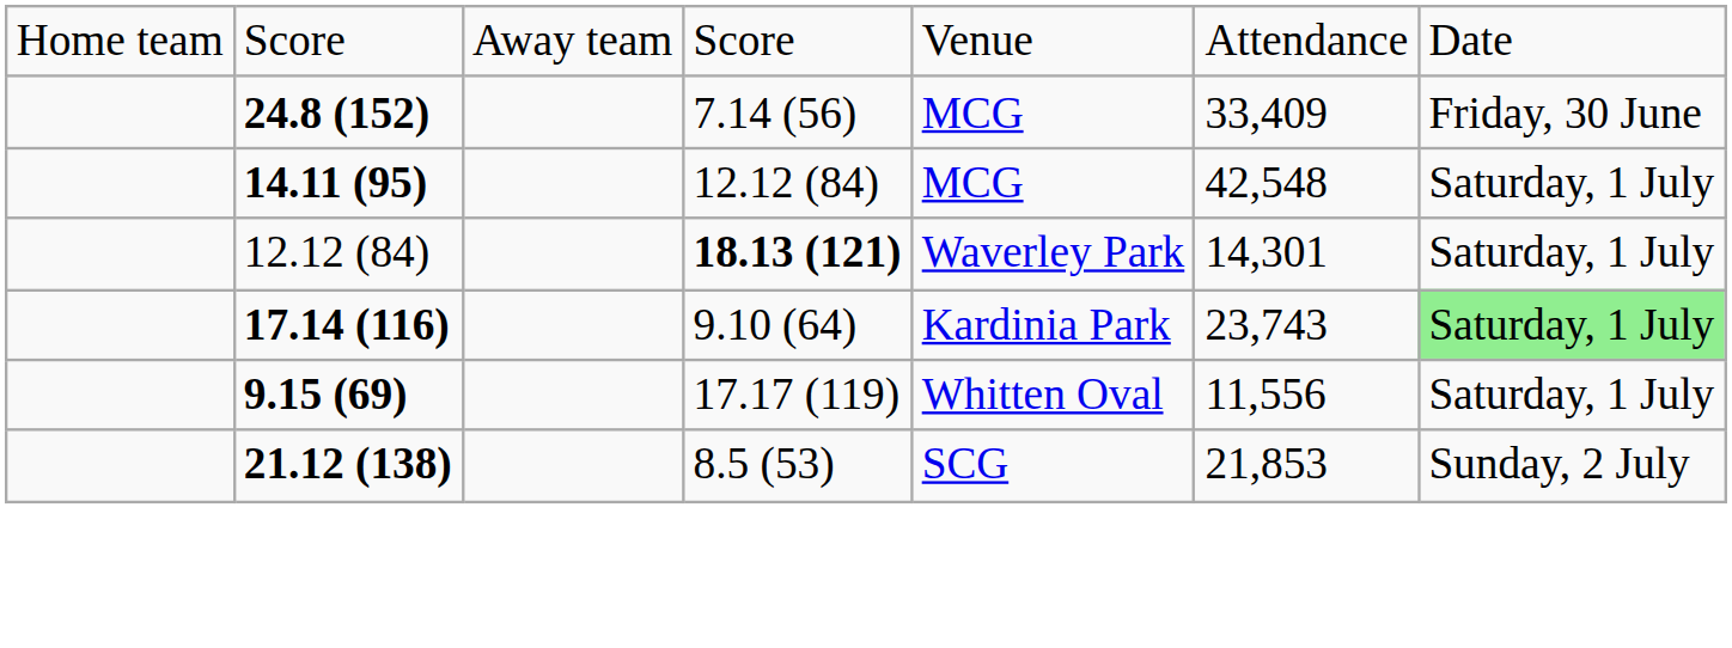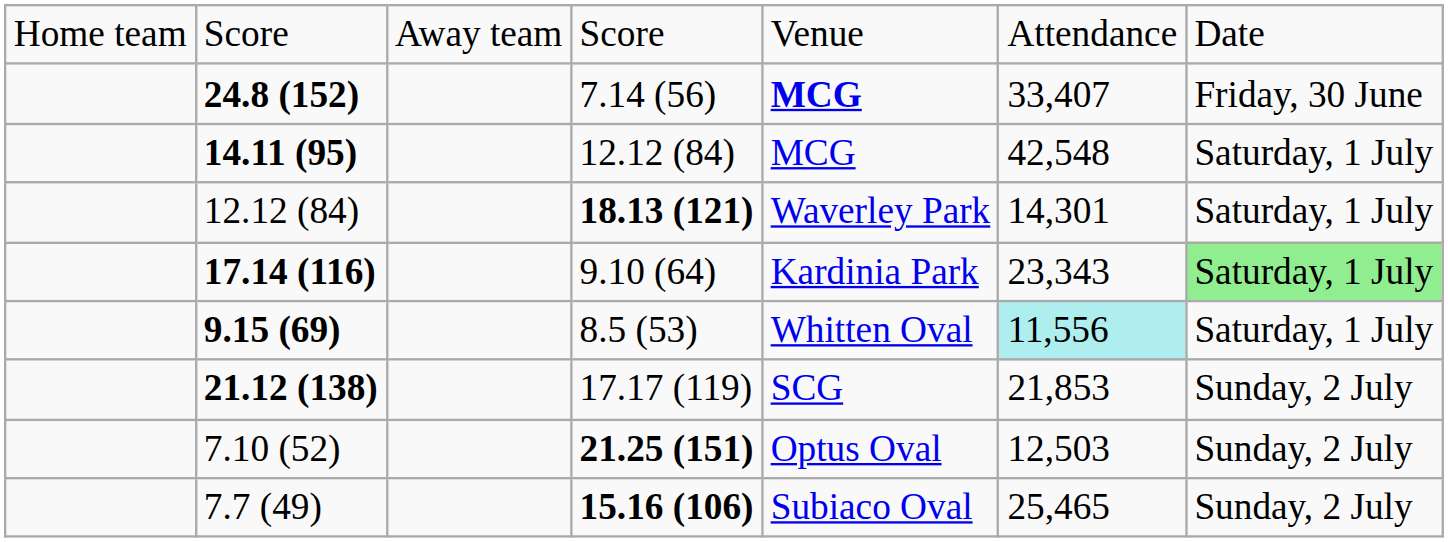 <table class="wikitable" style="text-align:left">
 <tr>
 <td>Home team</td>
 <td>Score</td>
 <td>Away team</td>
 <td>Score</td>
 <td>Venue</td>
 <td>Attendance</td>
 <td>Date</td>
 </tr>
 <tr>
 <td><strong></strong></td>
 <td><strong>24.8 (152)</strong></td>
 <td></td>
 <td>7.14 (56)</td>
-<td><a href='#'>MCG</a></td>
-<td>33,409</td>
+<td><strong><a href='#'>MCG</a></strong></td>
+<td>33,407</td>
 <td>Friday, 30 June</td>
 </tr>
 <tr>
 <td><strong></strong></td>
 <td><strong>14.11 (95)</strong></td>
 <td></td>
 <td>12.12 (84)</td>
 <td><a href='#'>MCG</a></td>
 <td>42,548</td>
 <td>Saturday, 1 July</td>
 </tr>
 <tr>
 <td></td>
 <td>12.12 (84)</td>
 <td><strong></strong></td>
 <td><strong>18.13 (121)</strong></td>
 <td><a href='#'>Waverley Park</a></td>
 <td>14,301</td>
 <td>Saturday, 1 July</td>
 </tr>
 <tr>
 <td><strong></strong></td>
 <td><strong>17.14 (116)</strong></td>
 <td></td>
 <td>9.10 (64)</td>
 <td><a href='#'>Kardinia Park</a></td>
-<td>23,743</td>
+<td>23,343</td>
 <td style="background: lightgreen;">Saturday, 1 July</td>
 </tr>
 <tr>
 <td><strong></strong></td>
 <td><strong>9.15 (69)</strong></td>
 <td></td>
-<td>17.17 (119)</td>
+<td>8.5 (53)</td>
 <td><a href='#'>Whitten Oval</a></td>
-<td>11,556</td>
+<td style="background: paleturquoise;">11,556</td>
 <td>Saturday, 1 July</td>
 </tr>
 <tr>
 <td><strong></strong></td>
 <td><strong>21.12 (138)</strong></td>
 <td></td>
-<td>8.5 (53)</td>
+<td>17.17 (119)</td>
 <td><a href='#'>SCG</a></td>
 <td>21,853</td>
 <td>Sunday, 2 July</td>
 </tr>
+<tr>
+<td></td>
+<td>7.10 (52)</td>
+<td><strong></strong></td>
+<td><strong>21.25 (151)</strong></td>
+<td><a href='#'>Optus Oval</a></td>
+<td>12,503</td>
+<td>Sunday, 2 July</td>
+</tr>
+<tr>
+<td></td>
+<td>7.7 (49)</td>
+<td><strong></strong></td>
+<td><strong>15.16 (106)</strong></td>
+<td><a href='#'>Subiaco Oval</a></td>
+<td>25,465</td>
+<td>Sunday, 2 July</td>
+</tr>
 </table>
